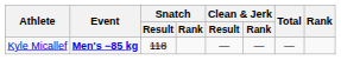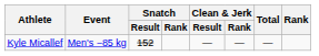 <table class="wikitable" style="font-size:90%">
 <tr>
 <th rowspan="2">Athlete</th>
 <th rowspan="2">Event</th>
 <th colspan="2">Snatch</th>
 <th colspan="2">Clean & Jerk</th>
 <th rowspan="2">Total</th>
 <th rowspan="2">Rank</th>
 </tr>
 <tr style="font-size:95%">
 <th>Result</th>
 <th>Rank</th>
 <th>Result</th>
 <th>Rank</th>
 </tr>
 <tr align=center>
 <td align=left><a href='#'>Kyle Micallef</a></td>
-<td align=left><strong><a href='#'>Men's −85 kg</a></strong></td>
-<td><s>118</s></td>
+<td align=left><a href='#'>Men's −85 kg</a></td>
+<td><s>152</s></td>
 <td></td>
 <td>—</td>
 <td>—</td>
 <td>—</td>
 <td></td>
 </tr>
 </table>
